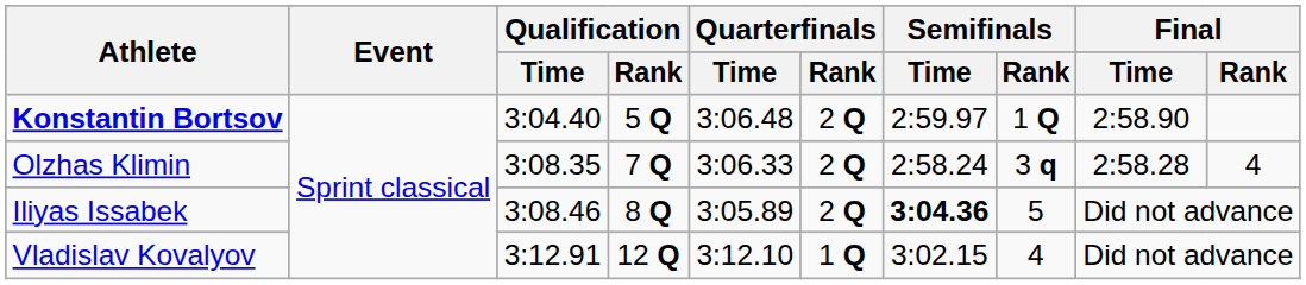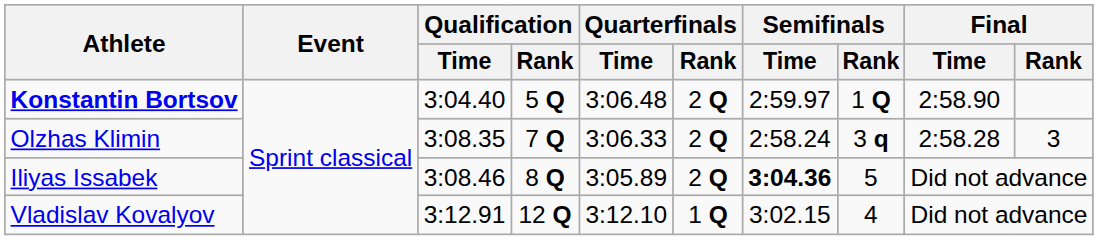 <table class="wikitable" style="font-size:90%">
 <tr>
 <th rowspan=2>Athlete</th>
 <th rowspan=2>Event</th>
 <th colspan=2>Qualification</th>
 <th colspan=2>Quarterfinals</th>
 <th colspan=2>Semifinals</th>
 <th colspan=2>Final</th>
 </tr>
 <tr style="font-size:95%">
 <th>Time</th>
 <th>Rank</th>
 <th>Time</th>
 <th>Rank</th>
 <th>Time</th>
 <th>Rank</th>
 <th>Time</th>
 <th>Rank</th>
 </tr>
 <tr align=center>
 <td align=left><strong><a href='#'>Konstantin Bortsov</a></strong></td>
 <td align=left rowspan=4><a href='#'>Sprint classical</a></td>
 <td>3:04.40</td>
 <td>5 <strong>Q</strong></td>
 <td>3:06.48</td>
 <td>2 <strong>Q</strong></td>
 <td>2:59.97</td>
 <td>1 <strong>Q</strong></td>
 <td>2:58.90</td>
 <td></td>
 </tr>
 <tr align=center>
 <td align=left><a href='#'>Olzhas Klimin</a></td>
 <td>3:08.35</td>
 <td>7 <strong>Q</strong></td>
 <td>3:06.33</td>
 <td>2 <strong>Q</strong></td>
 <td>2:58.24</td>
 <td>3 <strong>q</strong></td>
 <td>2:58.28</td>
-<td>4</td>
+<td>3</td>
 </tr>
 <tr align=center>
 <td align=left><a href='#'>Iliyas Issabek</a></td>
 <td>3:08.46</td>
 <td>8 <strong>Q</strong></td>
 <td>3:05.89</td>
 <td>2 <strong>Q</strong></td>
 <td><strong>3:04.36</strong></td>
 <td>5</td>
 <td colspan=2>Did not advance</td>
 </tr>
 <tr align=center>
 <td align=left><a href='#'>Vladislav Kovalyov</a></td>
 <td>3:12.91</td>
 <td>12 <strong>Q</strong></td>
 <td>3:12.10</td>
 <td>1 <strong>Q</strong></td>
 <td>3:02.15</td>
 <td>4</td>
 <td colspan=2>Did not advance</td>
 </tr>
 </table>
